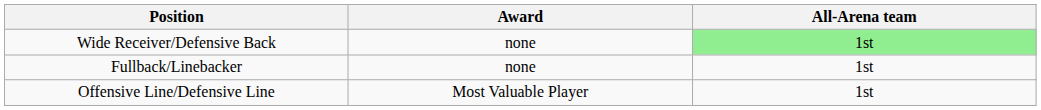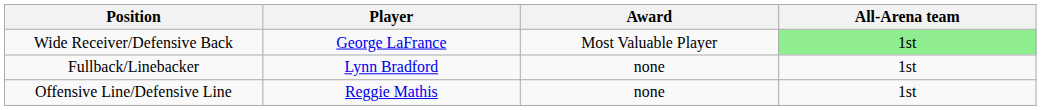 <table class="wikitable sortable">
 <tr>
 <th bgcolor="#DDDDFF" width="20%">Position</th>
+<th bgcolor="#DDDDFF" width="20%">Player</th>
 <th bgcolor="#DDDDFF" width="20%">Award</th>
 <th bgcolor="#DDDDFF" width="20%">All-Arena team</th>
 </tr>
 <tr align="center">
 <td>Wide Receiver/Defensive Back</td>
-<td>none</td>
+<td><a href='#'>George LaFrance</a></td>
+<td>Most Valuable Player</td>
 <td style="background: lightgreen;">1st</td>
 </tr>
 <tr align="center">
 <td>Fullback/Linebacker</td>
+<td><a href='#'>Lynn Bradford</a></td>
 <td>none</td>
 <td>1st</td>
 </tr>
 <tr align="center">
 <td>Offensive Line/Defensive Line</td>
-<td>Most Valuable Player</td>
+<td><a href='#'>Reggie Mathis</a></td>
+<td>none</td>
 <td>1st</td>
 </tr>
 </table>
